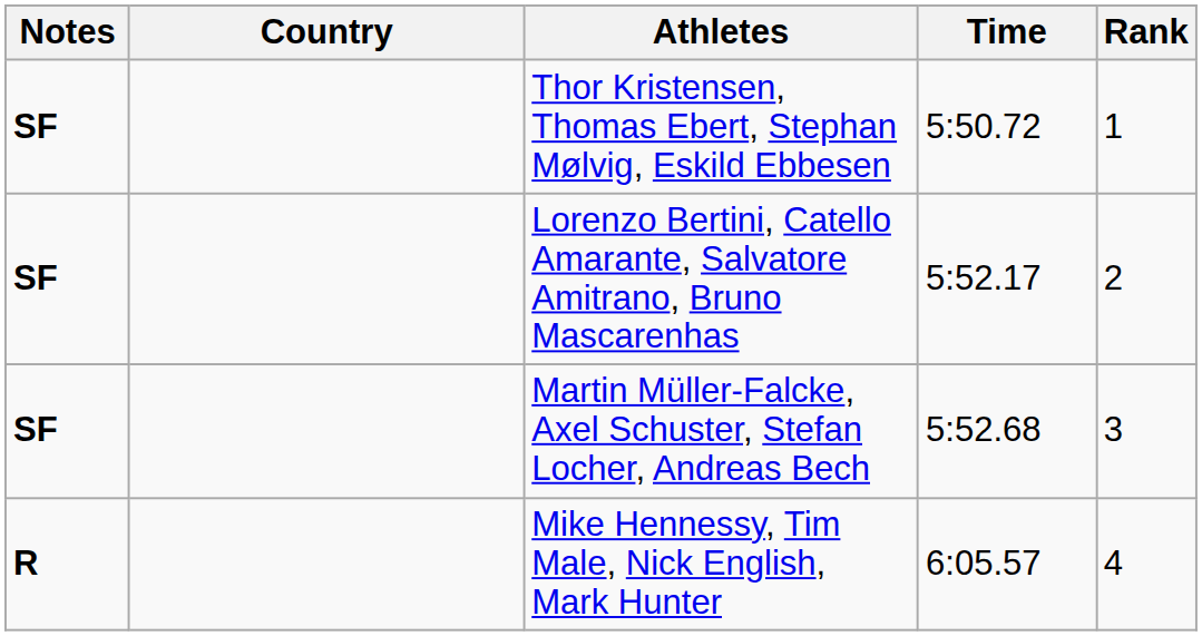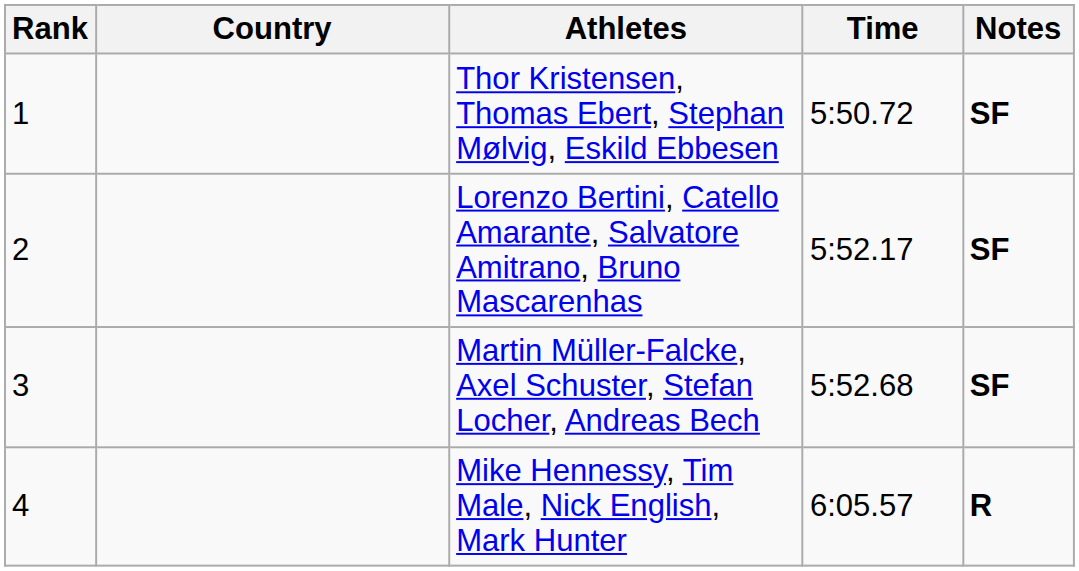 <table class="wikitable sortable">
 <tr>
-<th width=50>Notes</th>
+<th width=25>Rank</th>
 <th width=175>Country</th>
 <th width=175>Athletes</th>
 <th width=75>Time</th>
-<th width=25>Rank</th>
+<th width=50>Notes</th>
 </tr>
 <tr>
-<td><strong>SF</strong></td>
+<td>1</td>
 <td></td>
 <td><a href='#'>Thor Kristensen</a>, <a href='#'>Thomas Ebert</a>, <a href='#'>Stephan Mølvig</a>, <a href='#'>Eskild Ebbesen</a></td>
 <td>5:50.72</td>
-<td>1</td>
+<td><strong>SF</strong></td>
 </tr>
 <tr>
-<td><strong>SF</strong></td>
+<td>2</td>
 <td></td>
 <td><a href='#'>Lorenzo Bertini</a>, <a href='#'>Catello Amarante</a>, <a href='#'>Salvatore Amitrano</a>, <a href='#'>Bruno Mascarenhas</a></td>
 <td>5:52.17</td>
-<td>2</td>
+<td><strong>SF</strong></td>
 </tr>
 <tr>
-<td><strong>SF</strong></td>
+<td>3</td>
 <td></td>
 <td><a href='#'>Martin Müller-Falcke</a>, <a href='#'>Axel Schuster</a>, <a href='#'>Stefan Locher</a>, <a href='#'>Andreas Bech</a></td>
 <td>5:52.68</td>
-<td>3</td>
+<td><strong>SF</strong></td>
 </tr>
 <tr>
-<td><strong>R</strong></td>
+<td>4</td>
 <td></td>
 <td><a href='#'>Mike Hennessy</a>, <a href='#'>Tim Male</a>, <a href='#'>Nick English</a>, <a href='#'>Mark Hunter</a></td>
 <td>6:05.57</td>
-<td>4</td>
+<td><strong>R</strong></td>
 </tr>
 </table>
